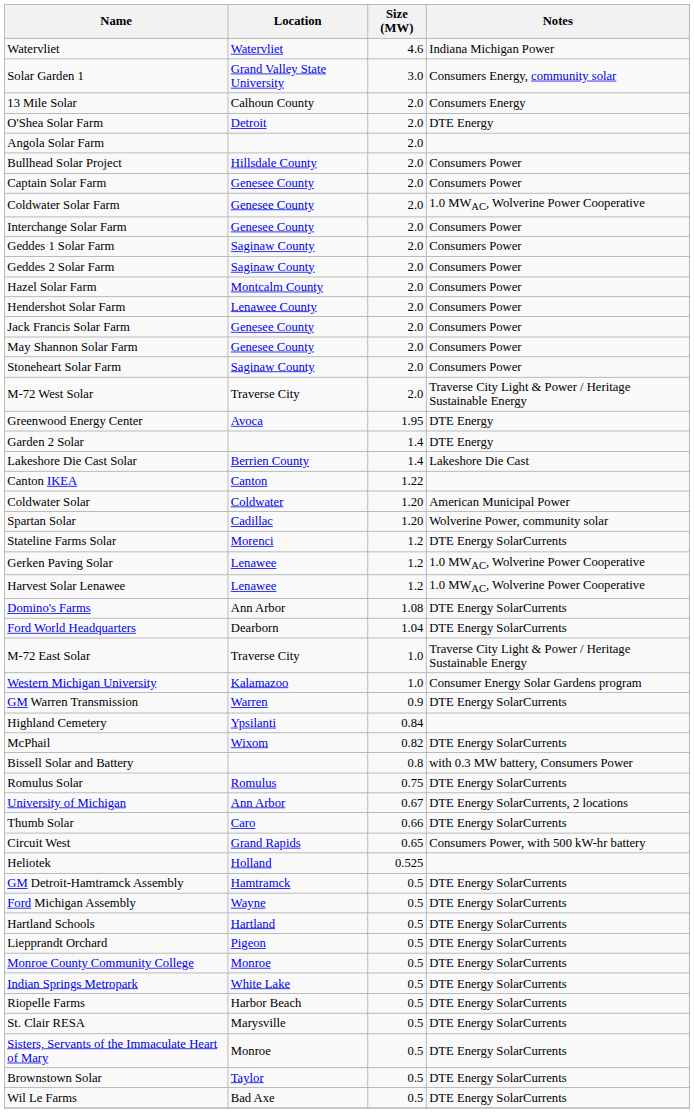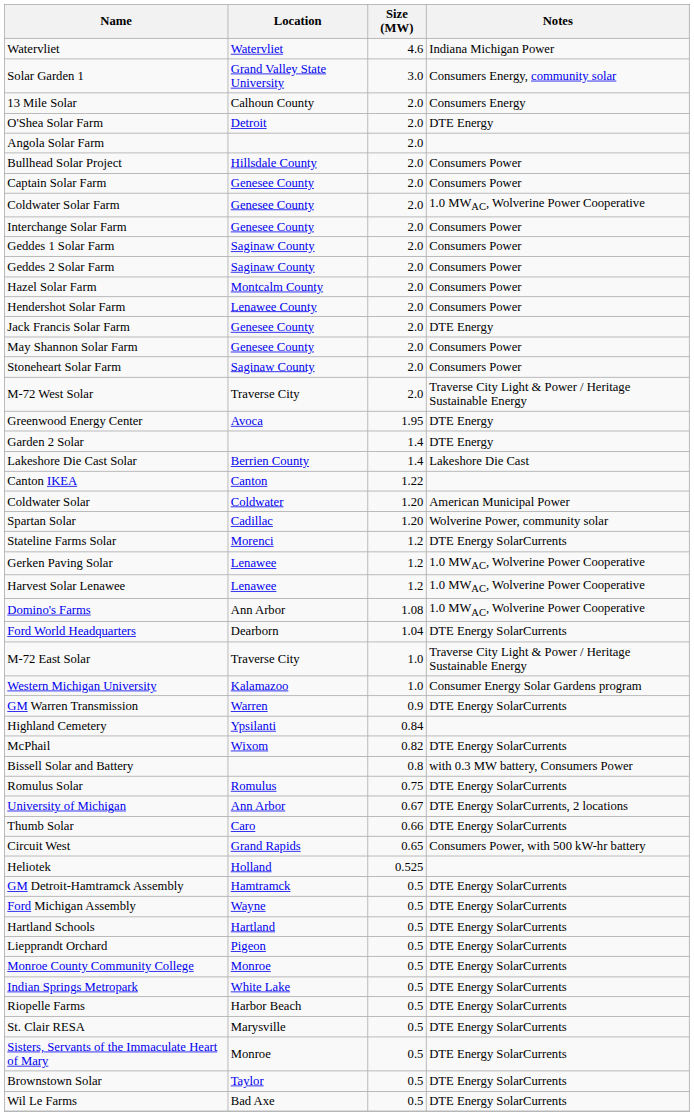 <table class="wikitable sortable">
 <tr>
 <th>Name</th>
 <th>Location</th>
 <th>Size (MW)</th>
 <th>Notes</th>
 </tr>
 <tr>
 <td>Watervliet</td>
 <td><a href='#'>Watervliet</a></td>
 <td align= "right">4.6</td>
 <td>Indiana Michigan Power</td>
 </tr>
 <tr>
 <td>Solar Garden 1</td>
 <td><a href='#'>Grand Valley State University</a></td>
 <td align= "right">3.0</td>
 <td>Consumers Energy, <a href='#'>community solar</a></td>
 </tr>
 <tr>
 <td>13 Mile Solar</td>
 <td>Calhoun County</td>
 <td align= "right">2.0</td>
 <td>Consumers Energy</td>
 </tr>
 <tr>
 <td>O'Shea Solar Farm</td>
 <td><a href='#'>Detroit</a></td>
 <td align= "right">2.0</td>
 <td>DTE Energy</td>
 </tr>
 <tr>
 <td>Angola Solar Farm</td>
 <td></td>
 <td align= "right">2.0</td>
 <td></td>
 </tr>
 <tr>
 <td>Bullhead Solar Project</td>
 <td><a href='#'>Hillsdale County</a></td>
 <td align= "right">2.0</td>
 <td>Consumers Power</td>
 </tr>
 <tr>
 <td>Captain Solar Farm</td>
 <td><a href='#'>Genesee County</a></td>
 <td align= "right">2.0</td>
 <td>Consumers Power</td>
 </tr>
 <tr>
 <td>Coldwater Solar Farm</td>
 <td><a href='#'>Genesee County</a></td>
 <td align= "right">2.0</td>
 <td>1.0 MW<sub>AC</sub>, Wolverine Power Cooperative</td>
 </tr>
 <tr>
 <td>Interchange Solar Farm</td>
 <td><a href='#'>Genesee County</a></td>
 <td align= "right">2.0</td>
 <td>Consumers Power</td>
 </tr>
 <tr>
 <td>Geddes 1 Solar Farm</td>
 <td><a href='#'>Saginaw County</a></td>
 <td align= "right">2.0</td>
 <td>Consumers Power</td>
 </tr>
 <tr>
 <td>Geddes 2 Solar Farm</td>
 <td><a href='#'>Saginaw County</a></td>
 <td align= "right">2.0</td>
 <td>Consumers Power</td>
 </tr>
 <tr>
 <td>Hazel Solar Farm</td>
 <td><a href='#'>Montcalm County</a></td>
 <td align= "right">2.0</td>
 <td>Consumers Power</td>
 </tr>
 <tr>
 <td>Hendershot Solar Farm</td>
 <td><a href='#'>Lenawee County</a></td>
 <td align= "right">2.0</td>
 <td>Consumers Power</td>
 </tr>
 <tr>
 <td>Jack Francis Solar Farm</td>
 <td><a href='#'>Genesee County</a></td>
 <td align= "right">2.0</td>
-<td>Consumers Power</td>
+<td>DTE Energy</td>
 </tr>
 <tr>
 <td>May Shannon Solar Farm</td>
 <td><a href='#'>Genesee County</a></td>
 <td align= "right">2.0</td>
 <td>Consumers Power</td>
 </tr>
 <tr>
 <td>Stoneheart Solar Farm</td>
 <td><a href='#'>Saginaw County</a></td>
 <td align= "right">2.0</td>
 <td>Consumers Power</td>
 </tr>
 <tr>
 <td>M-72 West Solar</td>
 <td>Traverse City</td>
 <td align= "right">2.0</td>
 <td>Traverse City Light & Power / Heritage Sustainable Energy</td>
 </tr>
 <tr>
 <td>Greenwood Energy Center</td>
 <td><a href='#'>Avoca</a></td>
 <td align= "right">1.95</td>
 <td>DTE Energy</td>
 </tr>
 <tr>
 <td>Garden 2 Solar</td>
 <td></td>
 <td align= "right">1.4</td>
 <td>DTE Energy</td>
 </tr>
 <tr>
 <td>Lakeshore Die Cast Solar</td>
 <td><a href='#'>Berrien County</a></td>
 <td align= "right">1.4</td>
 <td>Lakeshore Die Cast</td>
 </tr>
 <tr>
 <td>Canton <a href='#'>IKEA</a></td>
 <td><a href='#'>Canton</a></td>
 <td align= "right">1.22</td>
 <td><br></td>
 </tr>
 <tr>
 <td>Coldwater Solar</td>
 <td><a href='#'>Coldwater</a></td>
 <td align= "right">1.20</td>
 <td>American Municipal Power</td>
 </tr>
 <tr>
 <td>Spartan Solar</td>
 <td><a href='#'>Cadillac</a></td>
 <td align= "right">1.20</td>
 <td>Wolverine Power, community solar</td>
 </tr>
 <tr>
 <td>Stateline Farms Solar</td>
 <td><a href='#'>Morenci</a></td>
 <td align= "right">1.2</td>
 <td>DTE Energy SolarCurrents</td>
 </tr>
 <tr>
 <td>Gerken Paving Solar</td>
 <td><a href='#'>Lenawee</a></td>
 <td align= "right">1.2</td>
 <td>1.0 MW<sub>AC</sub>, Wolverine Power Cooperative</td>
 </tr>
 <tr>
 <td>Harvest Solar Lenawee</td>
 <td><a href='#'>Lenawee</a></td>
 <td align= "right">1.2</td>
 <td>1.0 MW<sub>AC</sub>, Wolverine Power Cooperative</td>
 </tr>
 <tr>
 <td><a href='#'>Domino's Farms</a></td>
 <td>Ann Arbor</td>
 <td align= "right">1.08</td>
-<td>DTE Energy SolarCurrents</td>
+<td>1.0 MW<sub>AC</sub>, Wolverine Power Cooperative</td>
 </tr>
 <tr>
 <td><a href='#'>Ford World Headquarters</a></td>
 <td>Dearborn</td>
 <td align= "right">1.04</td>
 <td>DTE Energy SolarCurrents</td>
 </tr>
 <tr>
 <td>M-72 East Solar</td>
 <td>Traverse City</td>
 <td align= "right">1.0</td>
 <td>Traverse City Light & Power / Heritage Sustainable Energy</td>
 </tr>
 <tr>
 <td><a href='#'>Western Michigan University</a></td>
 <td><a href='#'>Kalamazoo</a></td>
 <td align= "right">1.0</td>
 <td>Consumer Energy Solar Gardens program</td>
 </tr>
 <tr>
 <td><a href='#'>GM</a> Warren Transmission</td>
 <td><a href='#'>Warren</a></td>
 <td align= "right">0.9</td>
 <td>DTE Energy SolarCurrents</td>
 </tr>
 <tr>
 <td>Highland Cemetery</td>
 <td><a href='#'>Ypsilanti</a></td>
 <td align= "right">0.84</td>
 <td></td>
 </tr>
 <tr>
 <td>McPhail</td>
 <td><a href='#'>Wixom</a></td>
 <td align= "right">0.82</td>
 <td>DTE Energy SolarCurrents</td>
 </tr>
 <tr>
 <td>Bissell Solar and Battery</td>
 <td></td>
 <td align= "right">0.8</td>
 <td>with 0.3 MW battery, Consumers Power</td>
 </tr>
 <tr>
 <td>Romulus Solar</td>
 <td><a href='#'>Romulus</a></td>
 <td align= "right">0.75</td>
 <td>DTE Energy SolarCurrents</td>
 </tr>
 <tr>
 <td><a href='#'>University of Michigan</a></td>
 <td><a href='#'>Ann Arbor</a></td>
 <td align= "right">0.67</td>
 <td>DTE Energy SolarCurrents, 2 locations</td>
 </tr>
 <tr>
 <td>Thumb Solar</td>
 <td><a href='#'>Caro</a></td>
 <td align= "right">0.66</td>
 <td>DTE Energy SolarCurrents</td>
 </tr>
 <tr>
 <td>Circuit West</td>
 <td><a href='#'>Grand Rapids</a></td>
 <td align= "right">0.65</td>
 <td>Consumers Power, with 500 kW-hr battery</td>
 </tr>
 <tr>
 <td>Heliotek</td>
 <td><a href='#'>Holland</a></td>
 <td align= "right">0.525</td>
 <td></td>
 </tr>
 <tr>
 <td><a href='#'>GM</a> Detroit-Hamtramck Assembly</td>
 <td><a href='#'>Hamtramck</a></td>
 <td align= "right">0.5</td>
 <td>DTE Energy SolarCurrents</td>
 </tr>
 <tr>
 <td><a href='#'>Ford</a> Michigan Assembly</td>
 <td><a href='#'>Wayne</a></td>
 <td align= "right">0.5</td>
 <td>DTE Energy SolarCurrents</td>
 </tr>
 <tr>
 <td>Hartland Schools</td>
 <td><a href='#'>Hartland</a></td>
 <td align= "right">0.5</td>
 <td>DTE Energy SolarCurrents</td>
 </tr>
 <tr>
 <td>Liepprandt Orchard</td>
 <td><a href='#'>Pigeon</a></td>
 <td align= "right">0.5</td>
 <td>DTE Energy SolarCurrents</td>
 </tr>
 <tr>
 <td><a href='#'>Monroe County Community College</a></td>
 <td><a href='#'>Monroe</a></td>
 <td align= "right">0.5</td>
 <td>DTE Energy SolarCurrents</td>
 </tr>
 <tr>
 <td><a href='#'>Indian Springs Metropark</a></td>
 <td><a href='#'>White Lake</a></td>
 <td align= "right">0.5</td>
 <td>DTE Energy SolarCurrents</td>
 </tr>
 <tr>
 <td>Riopelle Farms</td>
 <td>Harbor Beach</td>
 <td align= "right">0.5</td>
 <td>DTE Energy SolarCurrents</td>
 </tr>
 <tr>
 <td>St. Clair RESA</td>
 <td>Marysville</td>
 <td align= "right">0.5</td>
 <td>DTE Energy SolarCurrents</td>
 </tr>
 <tr>
 <td><a href='#'>Sisters, Servants of the Immaculate Heart of Mary</a></td>
 <td>Monroe</td>
 <td align= "right">0.5</td>
 <td>DTE Energy SolarCurrents</td>
 </tr>
 <tr>
 <td>Brownstown Solar</td>
 <td><a href='#'>Taylor</a></td>
 <td align= "right">0.5</td>
 <td>DTE Energy SolarCurrents</td>
 </tr>
 <tr>
 <td>Wil Le Farms</td>
 <td>Bad Axe</td>
 <td align= "right">0.5</td>
 <td>DTE Energy SolarCurrents</td>
 </tr>
 <tr>
 </tr>
 </table>
